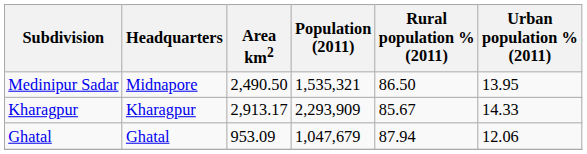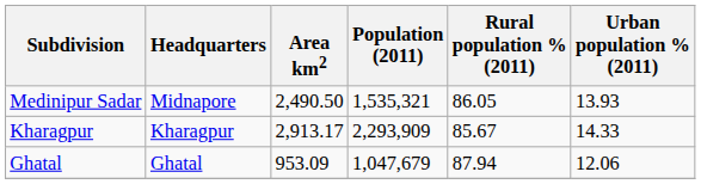 <table class="wikitable sortable">
 <tr>
 <th>Subdivision</th>
 <th>Headquarters</th>
 <th><br>Area<br>km<sup>2</sup></th>
 <th>Population<br>(2011)</th>
 <th>Rural<br>population %<br>(2011)</th>
 <th>Urban<br> population % <br>(2011)</th>
 </tr>
 <tr>
 <td><a href='#'>Medinipur Sadar</a></td>
 <td><a href='#'>Midnapore</a></td>
 <td>2,490.50</td>
 <td>1,535,321</td>
-<td>86.50</td>
-<td>13.95</td>
+<td>86.05</td>
+<td>13.93</td>
 </tr>
 <tr>
 <td><a href='#'>Kharagpur</a></td>
 <td><a href='#'>Kharagpur</a></td>
 <td>2,913.17</td>
 <td>2,293,909</td>
 <td>85.67</td>
 <td>14.33</td>
 </tr>
 <tr>
 <td><a href='#'>Ghatal</a></td>
 <td><a href='#'>Ghatal</a></td>
 <td>953.09</td>
 <td>1,047,679</td>
 <td>87.94</td>
 <td>12.06</td>
 </tr>
 <tr>
 </tr>
 </table>
